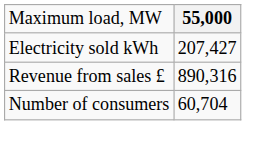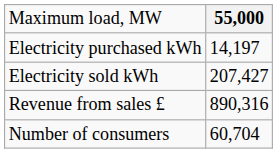 <table class="wikitable">
 <tr>
 <td>Maximum load, MW</td>
 <th>55,000</th>
+</tr>
+<tr>
+<td>Electricity purchased  kWh</td>
+<td>14,197</td>
 </tr>
 <tr>
 <td>Electricity sold kWh</td>
 <td>207,427</td>
 </tr>
 <tr>
 <td>Revenue from sales £</td>
 <td>890,316</td>
 </tr>
 <tr>
 <td>Number of consumers</td>
 <td>60,704</td>
 </tr>
 </table>
